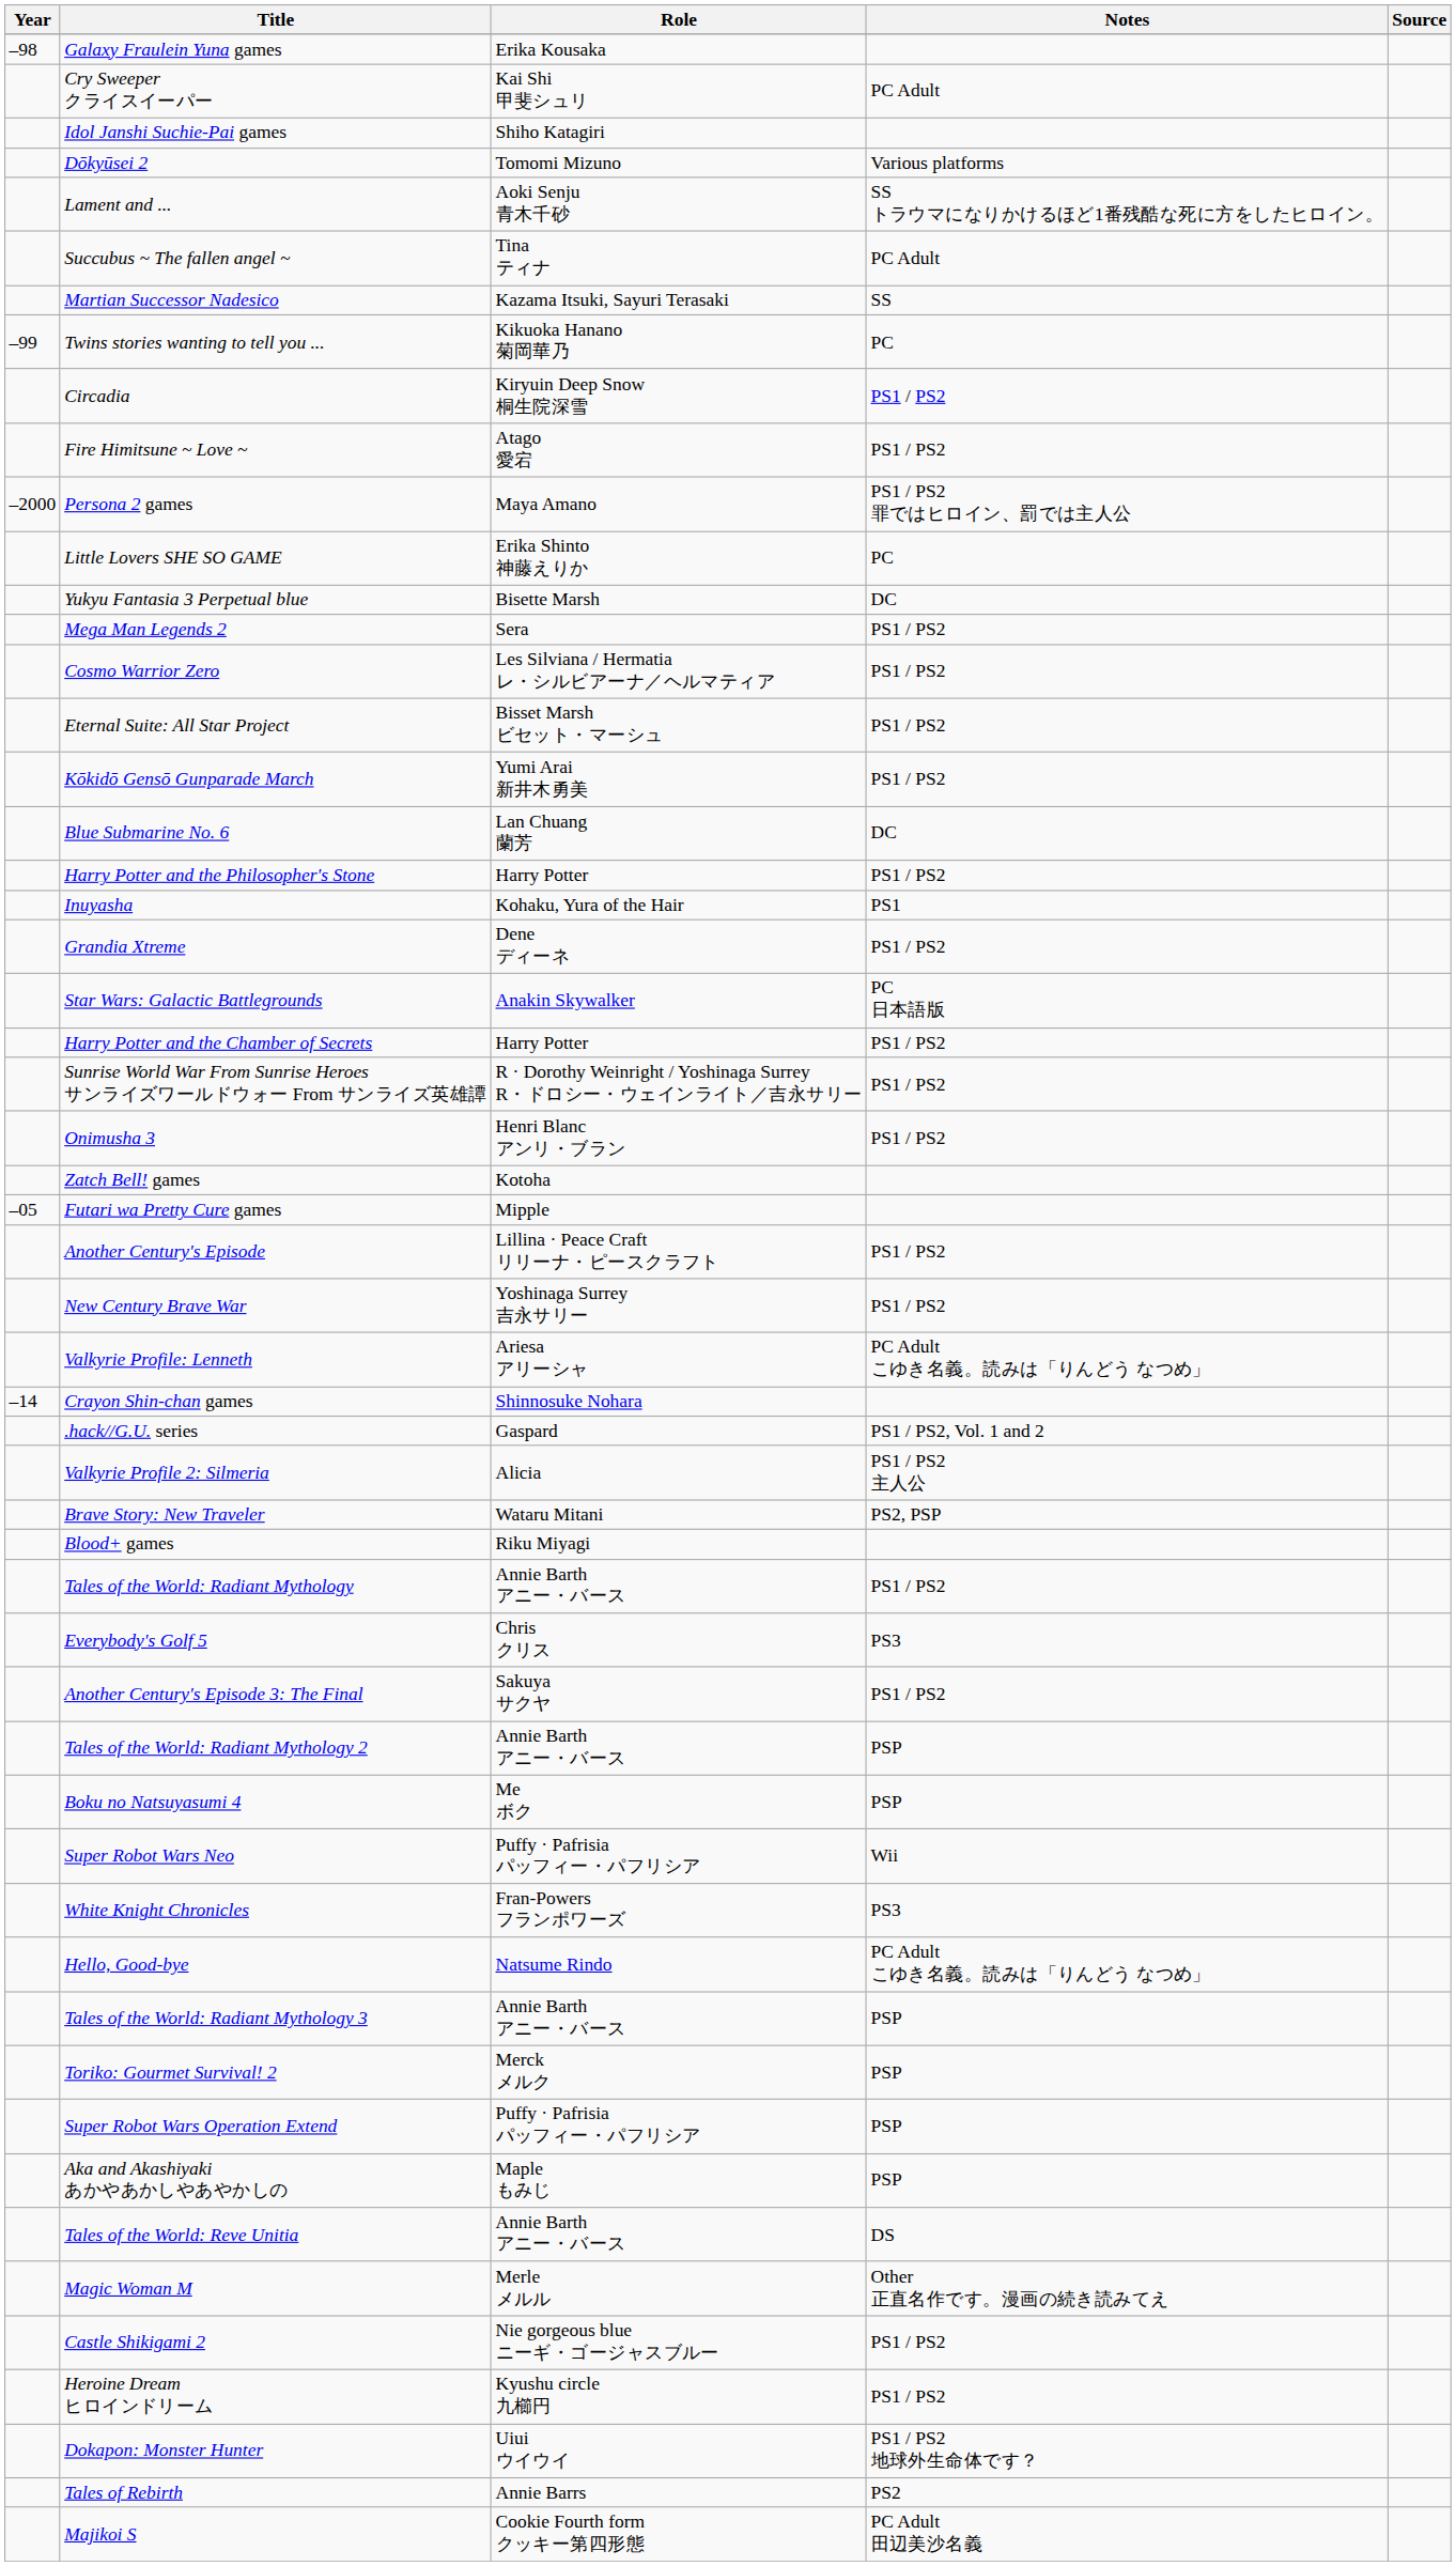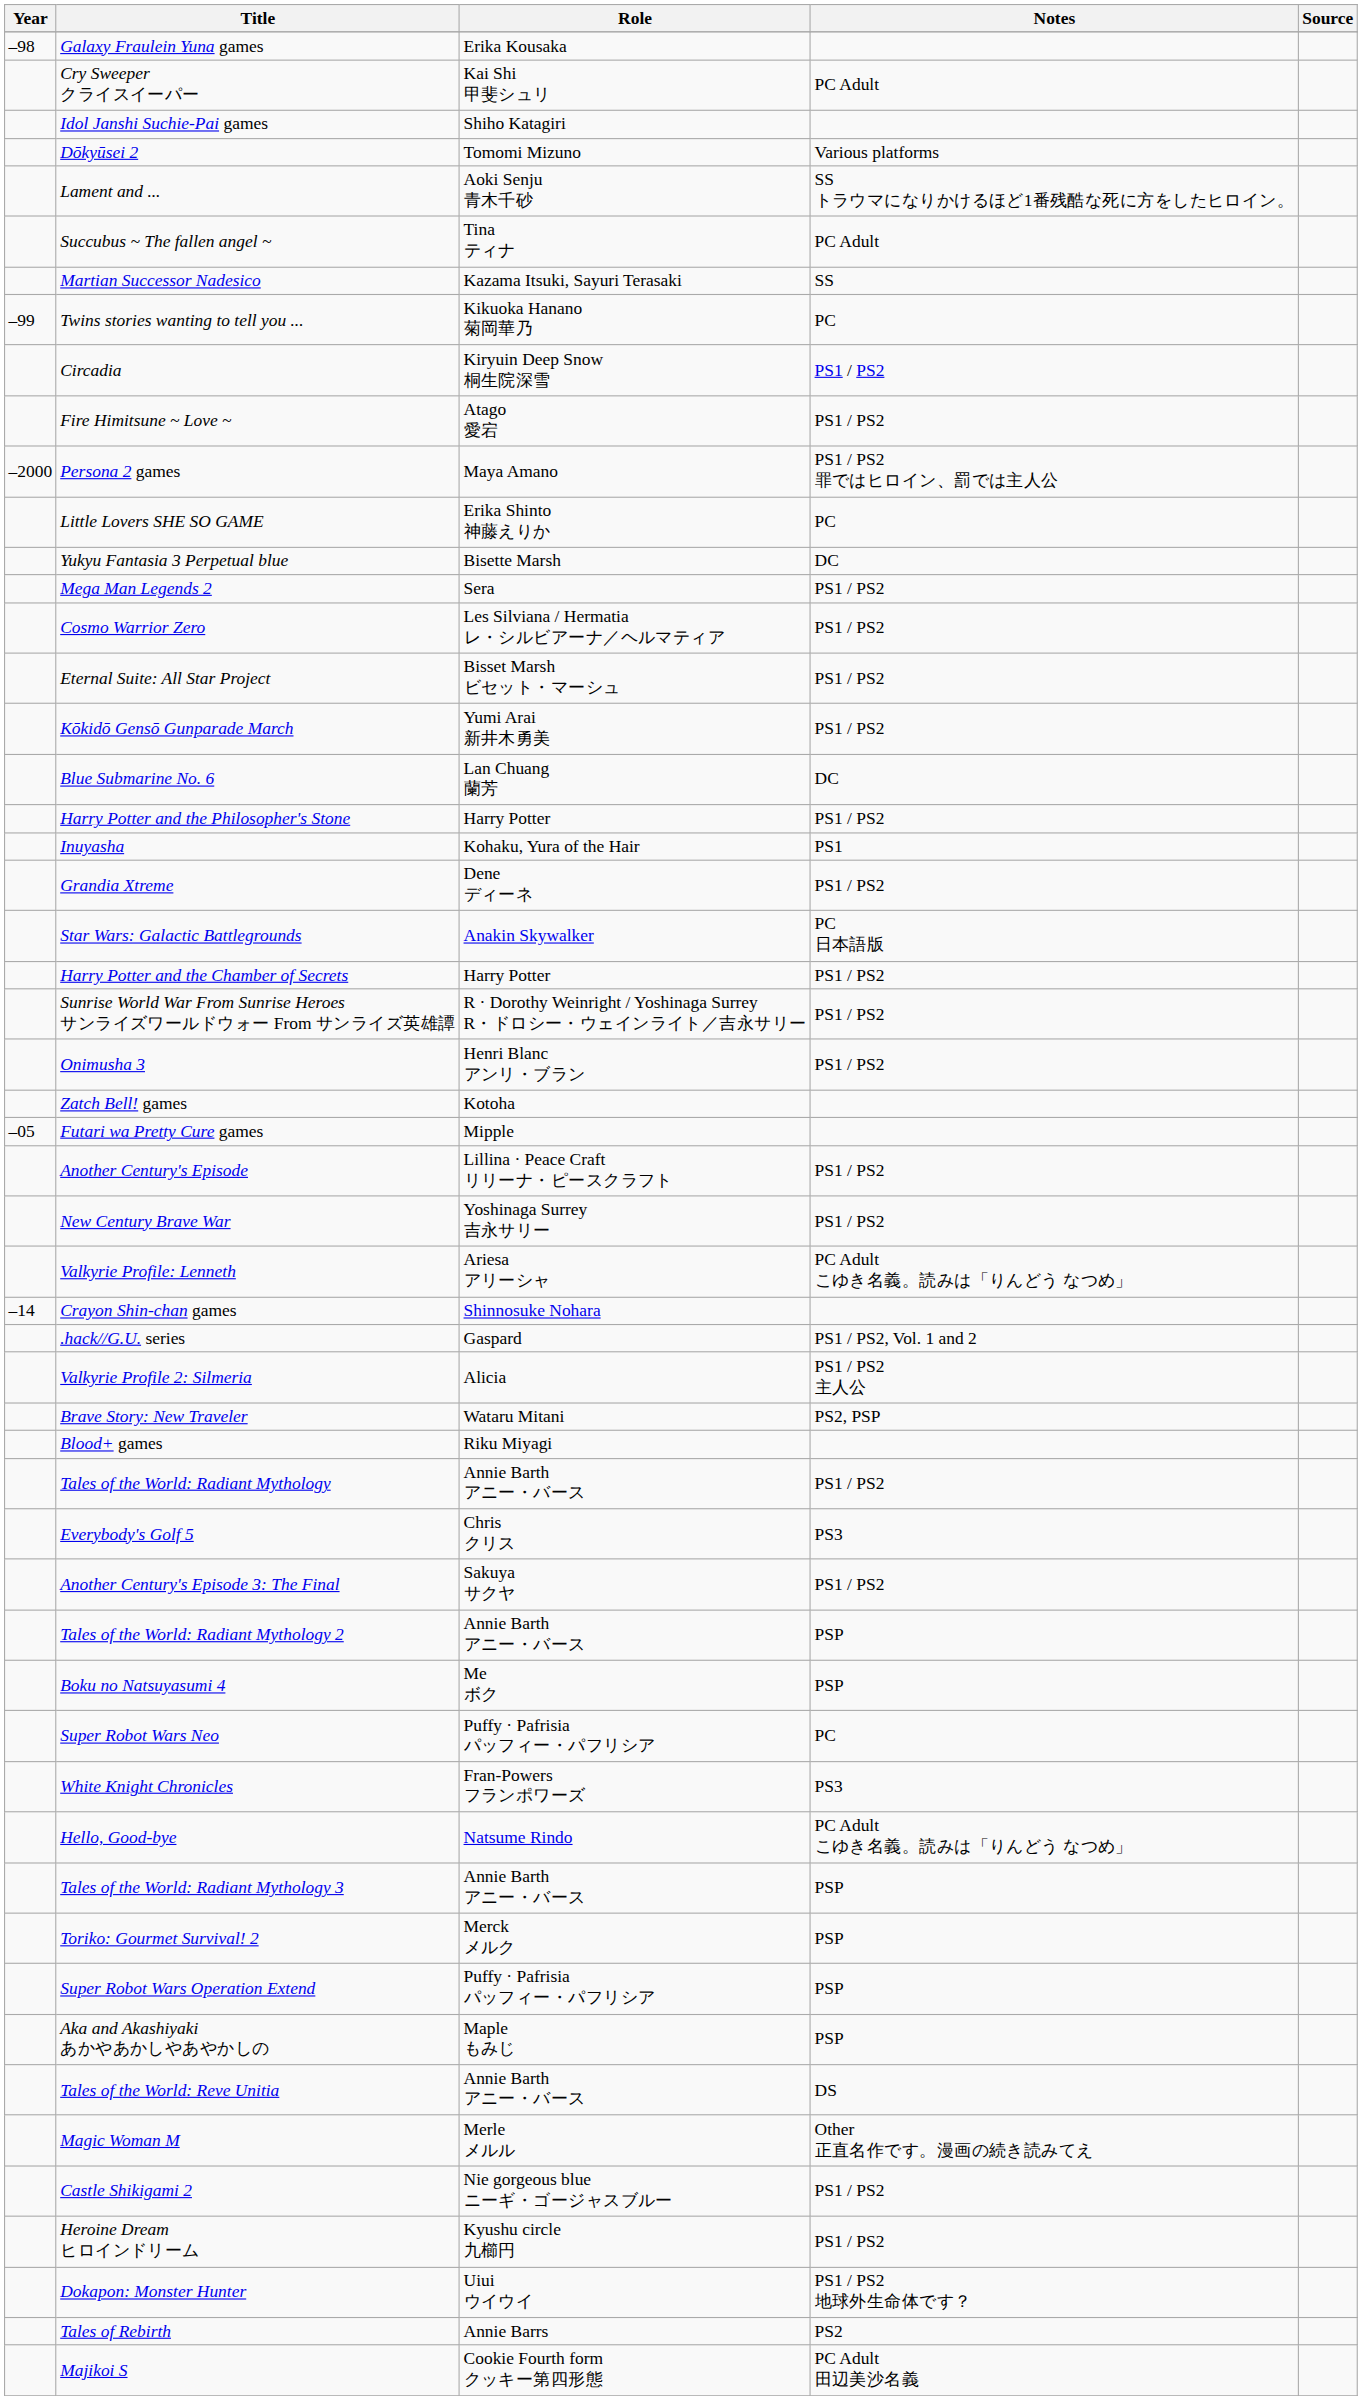 <table class="wikitable sortable plainrowheaders">
 <tr>
 <th>Year</th>
 <th>Title</th>
 <th>Role</th>
 <th class="unsortable">Notes</th>
 <th class="unsortable">Source</th>
 </tr>
 <tr>
 </tr>
 <tr>
 <td>–98</td>
 <td><em><a href='#'>Galaxy Fraulein Yuna</a></em> games</td>
 <td>Erika Kousaka</td>
 <td></td>
 <td></td>
 </tr>
 <tr>
 <td></td>
 <td><em>Cry Sweeper</em><br>クライスイーパー</td>
 <td>Kai Shi<br>甲斐シュリ</td>
 <td>PC Adult</td>
 <td></td>
 </tr>
 <tr>
 <td></td>
 <td><em><a href='#'>Idol Janshi Suchie-Pai</a></em> games</td>
 <td>Shiho Katagiri</td>
 <td></td>
 <td></td>
 </tr>
 <tr>
 <td></td>
 <td><em><a href='#'>Dōkyūsei 2</a></em></td>
 <td>Tomomi Mizuno</td>
 <td>Various platforms</td>
 <td></td>
 </tr>
 <tr>
 <td></td>
 <td><em>Lament and ...</em><br></td>
 <td>Aoki Senju<br>青木千砂</td>
 <td>SS<br>トラウマになりかけるほど1番残酷な死に方をしたヒロイン。</td>
 <td></td>
 </tr>
 <tr>
 <td></td>
 <td><em>Succubus ~ The fallen angel ~</em><br></td>
 <td>Tina<br>ティナ</td>
 <td>PC Adult</td>
 <td></td>
 </tr>
 <tr>
 <td></td>
 <td><em><a href='#'>Martian Successor Nadesico</a></em></td>
 <td>Kazama Itsuki, Sayuri Terasaki</td>
 <td>SS</td>
 <td></td>
 </tr>
 <tr>
 <td>–99</td>
 <td><em>Twins stories wanting to tell you ...</em><br></td>
 <td>Kikuoka Hanano<br>菊岡華乃</td>
 <td>PC</td>
 <td></td>
 </tr>
 <tr>
 <td></td>
 <td><em>Circadia</em><br></td>
 <td>Kiryuin Deep Snow<br>桐生院深雪</td>
 <td><a href='#'>PS1</a> / <a href='#'>PS2</a></td>
 <td></td>
 </tr>
 <tr>
 <td></td>
 <td><em>Fire Himitsune ~ Love ~</em><br></td>
 <td>Atago<br>愛宕</td>
 <td>PS1 / PS2</td>
 <td></td>
 </tr>
 <tr>
 <td>–2000</td>
 <td><em><a href='#'>Persona 2</a></em> games</td>
 <td>Maya Amano</td>
 <td>PS1 / PS2<br>罪ではヒロイン、罰では主人公</td>
 <td></td>
 </tr>
 <tr>
 <td></td>
 <td><em>Little Lovers SHE SO GAME</em><br></td>
 <td>Erika Shinto<br>神藤えりか</td>
 <td>PC</td>
 <td></td>
 </tr>
 <tr>
 <td></td>
 <td><em>Yukyu Fantasia 3 Perpetual blue</em><br></td>
 <td>Bisette Marsh</td>
 <td>DC</td>
 <td></td>
 </tr>
 <tr>
 <td></td>
 <td><em><a href='#'>Mega Man Legends 2</a></em></td>
 <td>Sera</td>
 <td>PS1 / PS2</td>
 <td></td>
 </tr>
 <tr>
 <td></td>
 <td><em><a href='#'>Cosmo Warrior Zero</a></em></td>
 <td>Les Silviana / Hermatia<br>レ・シルビアーナ／ヘルマティア</td>
 <td>PS1 / PS2</td>
 <td></td>
 </tr>
 <tr>
 <td></td>
 <td><em>Eternal Suite: All Star Project</em><br></td>
 <td>Bisset Marsh<br>ビセット・マーシュ</td>
 <td>PS1 / PS2</td>
 <td></td>
 </tr>
 <tr>
 <td></td>
 <td><em><a href='#'>Kōkidō Gensō Gunparade March</a> </em></td>
 <td>Yumi Arai<br>新井木勇美</td>
 <td>PS1 / PS2</td>
 <td></td>
 </tr>
 <tr>
 <td></td>
 <td><em><a href='#'>Blue Submarine No. 6</a></em></td>
 <td>Lan Chuang<br>蘭芳</td>
 <td>DC</td>
 <td></td>
 </tr>
 <tr>
 <td></td>
 <td><em> <a href='#'>Harry Potter and the Philosopher's Stone</a></em></td>
 <td>Harry Potter</td>
 <td>PS1 / PS2</td>
 <td></td>
 </tr>
 <tr>
 <td></td>
 <td><em><a href='#'>Inuyasha</a></em></td>
 <td>Kohaku, Yura of the Hair</td>
 <td>PS1</td>
 <td></td>
 </tr>
 <tr>
 <td></td>
 <td><em><a href='#'>Grandia Xtreme</a></em></td>
 <td>Dene<br>ディーネ</td>
 <td>PS1 / PS2</td>
 <td></td>
 </tr>
 <tr>
 <td></td>
 <td><em><a href='#'>Star Wars: Galactic Battlegrounds</a></em></td>
 <td><a href='#'>Anakin Skywalker</a></td>
 <td>PC <br>日本語版</td>
 <td></td>
 </tr>
 <tr>
 <td></td>
 <td><em><a href='#'>Harry Potter and the Chamber of Secrets</a></em></td>
 <td>Harry Potter</td>
 <td>PS1 / PS2</td>
 <td></td>
 </tr>
 <tr>
 <td></td>
 <td><em>Sunrise World War From Sunrise Heroes</em><br>サンライズワールドウォー From サンライズ英雄譚</td>
 <td>R · Dorothy Weinright / Yoshinaga Surrey<br>R・ドロシー・ウェインライト／吉永サリー</td>
 <td>PS1 / PS2</td>
 <td></td>
 </tr>
 <tr>
 <td></td>
 <td><em><a href='#'>Onimusha 3</a></em></td>
 <td>Henri Blanc<br>アンリ・ブラン</td>
 <td>PS1 / PS2</td>
 <td></td>
 </tr>
 <tr>
 <td></td>
 <td><em><a href='#'>Zatch Bell!</a></em> games</td>
 <td>Kotoha</td>
 <td></td>
 <td></td>
 </tr>
 <tr>
 <td>–05</td>
 <td><em><a href='#'>Futari wa Pretty Cure</a></em> games</td>
 <td>Mipple</td>
 <td></td>
 <td></td>
 </tr>
 <tr>
 <td></td>
 <td><em><a href='#'>Another Century's Episode</a></em></td>
 <td>Lillina · Peace Craft<br>リリーナ・ピースクラフト</td>
 <td>PS1 / PS2</td>
 <td></td>
 </tr>
 <tr>
 <td></td>
 <td><em><a href='#'>New Century Brave War</a></em></td>
 <td>Yoshinaga Surrey<br>吉永サリー</td>
 <td>PS1 / PS2</td>
 <td></td>
 </tr>
 <tr>
 <td></td>
 <td><em><a href='#'>Valkyrie Profile: Lenneth</a></em></td>
 <td>Ariesa<br>アリーシャ</td>
 <td>PC Adult<br>こゆき名義。読みは「りんどう なつめ」</td>
 <td></td>
 </tr>
 <tr>
 <td>–14</td>
 <td><em><a href='#'>Crayon Shin-chan</a></em> games</td>
 <td><a href='#'>Shinnosuke Nohara</a></td>
 <td></td>
 <td></td>
 </tr>
 <tr>
 <td></td>
 <td><em><a href='#'>.hack//G.U.</a></em> series</td>
 <td>Gaspard</td>
 <td>PS1 / PS2, Vol. 1 and 2</td>
 <td></td>
 </tr>
 <tr>
 <td></td>
 <td><em><a href='#'>Valkyrie Profile 2: Silmeria</a></em></td>
 <td>Alicia</td>
 <td>PS1 / PS2<br>主人公</td>
 <td></td>
 </tr>
 <tr>
 <td></td>
 <td><em><a href='#'>Brave Story: New Traveler</a></em></td>
 <td>Wataru Mitani</td>
 <td>PS2, PSP</td>
 <td></td>
 </tr>
 <tr>
 <td></td>
 <td><em><a href='#'>Blood+</a></em> games</td>
 <td>Riku Miyagi</td>
 <td></td>
 <td></td>
 </tr>
 <tr>
 <td></td>
 <td><em><a href='#'>Tales of the World: Radiant Mythology</a></em></td>
 <td>Annie Barth<br>アニー・バース</td>
 <td>PS1 / PS2</td>
 <td></td>
 </tr>
 <tr>
 <td></td>
 <td><em><a href='#'>Everybody's Golf 5</a></em></td>
 <td>Chris<br>クリス</td>
 <td>PS3</td>
 <td></td>
 </tr>
 <tr>
 <td></td>
 <td><em><a href='#'>Another Century's Episode 3: The Final</a></em></td>
 <td>Sakuya<br>サクヤ</td>
 <td>PS1 / PS2</td>
 <td></td>
 </tr>
 <tr>
 <td></td>
 <td><em><a href='#'>Tales of the World: Radiant Mythology 2</a></em></td>
 <td>Annie Barth<br>アニー・バース</td>
 <td>PSP</td>
 <td></td>
 </tr>
 <tr>
 <td></td>
 <td><em><a href='#'>Boku no Natsuyasumi 4</a></em></td>
 <td>Me<br>ボク</td>
 <td>PSP</td>
 <td></td>
 </tr>
 <tr>
 <td></td>
 <td><em><a href='#'>Super Robot Wars Neo</a></em></td>
 <td>Puffy · Pafrisia<br>パッフィー・パフリシア</td>
-<td>Wii</td>
+<td>PC</td>
 <td></td>
 </tr>
 <tr>
 <td></td>
 <td><em><a href='#'>White Knight Chronicles</a></em></td>
 <td>Fran-Powers<br>フランポワーズ</td>
 <td>PS3</td>
 <td></td>
 </tr>
 <tr>
 <td></td>
 <td><em><a href='#'>Hello, Good-bye</a></em></td>
 <td><a href='#'>Natsume Rindo</a>  </td>
 <td>PC Adult<br>こゆき名義。読みは「りんどう なつめ」</td>
 <td></td>
 </tr>
 <tr>
 <td></td>
 <td><em><a href='#'>Tales of the World: Radiant Mythology 3</a></em></td>
 <td>Annie Barth<br>アニー・バース</td>
 <td>PSP</td>
 <td></td>
 </tr>
 <tr>
 <td></td>
 <td><em><a href='#'>Toriko: Gourmet Survival! 2</a></em></td>
 <td>Merck<br>メルク</td>
 <td>PSP</td>
 <td></td>
 </tr>
 <tr>
 <td></td>
 <td><em> <a href='#'>Super Robot Wars Operation Extend</a></em></td>
 <td>Puffy · Pafrisia<br>パッフィー・パフリシア</td>
 <td>PSP</td>
 <td></td>
 </tr>
 <tr>
 <td></td>
 <td><em>Aka and Akashiyaki</em><br>あかやあかしやあやかしの</td>
 <td>Maple<br>もみじ</td>
 <td>PSP</td>
 <td></td>
 </tr>
 <tr>
 <td></td>
 <td><em><a href='#'>Tales of the World: Reve Unitia</a></em></td>
 <td>Annie Barth<br>アニー・バース</td>
 <td>DS</td>
 <td></td>
 </tr>
 <tr>
 <td></td>
 <td><em><a href='#'>Magic Woman M</a></em></td>
 <td>Merle<br>メルル</td>
 <td>Other<br>正直名作です。漫画の続き読みてえ</td>
 <td></td>
 </tr>
 <tr>
 <td></td>
 <td><em><a href='#'>Castle Shikigami 2</a></em></td>
 <td>Nie gorgeous blue<br>ニーギ・ゴージャスブルー</td>
 <td>PS1 / PS2</td>
 <td></td>
 </tr>
 <tr>
 <td></td>
 <td><em>Heroine Dream</em><br>ヒロインドリーム</td>
 <td>Kyushu circle<br>九櫛円</td>
 <td>PS1 / PS2</td>
 <td></td>
 </tr>
 <tr>
 <td></td>
 <td><em><a href='#'>Dokapon: Monster Hunter</a></em></td>
 <td>Uiui<br>ウイウイ</td>
 <td>PS1 / PS2<br>地球外生命体です？</td>
 <td></td>
 </tr>
 <tr>
 <td></td>
 <td><em><a href='#'>Tales of Rebirth</a></em></td>
 <td>Annie Barrs</td>
 <td>PS2</td>
 <td></td>
 </tr>
 <tr>
 <td></td>
 <td><em><a href='#'>Majikoi S</a></em></td>
 <td>Cookie Fourth form<br>クッキー第四形態</td>
 <td>PC Adult<br>田辺美沙名義</td>
 <td></td>
 </tr>
 <tr>
 </tr>
 </table>
